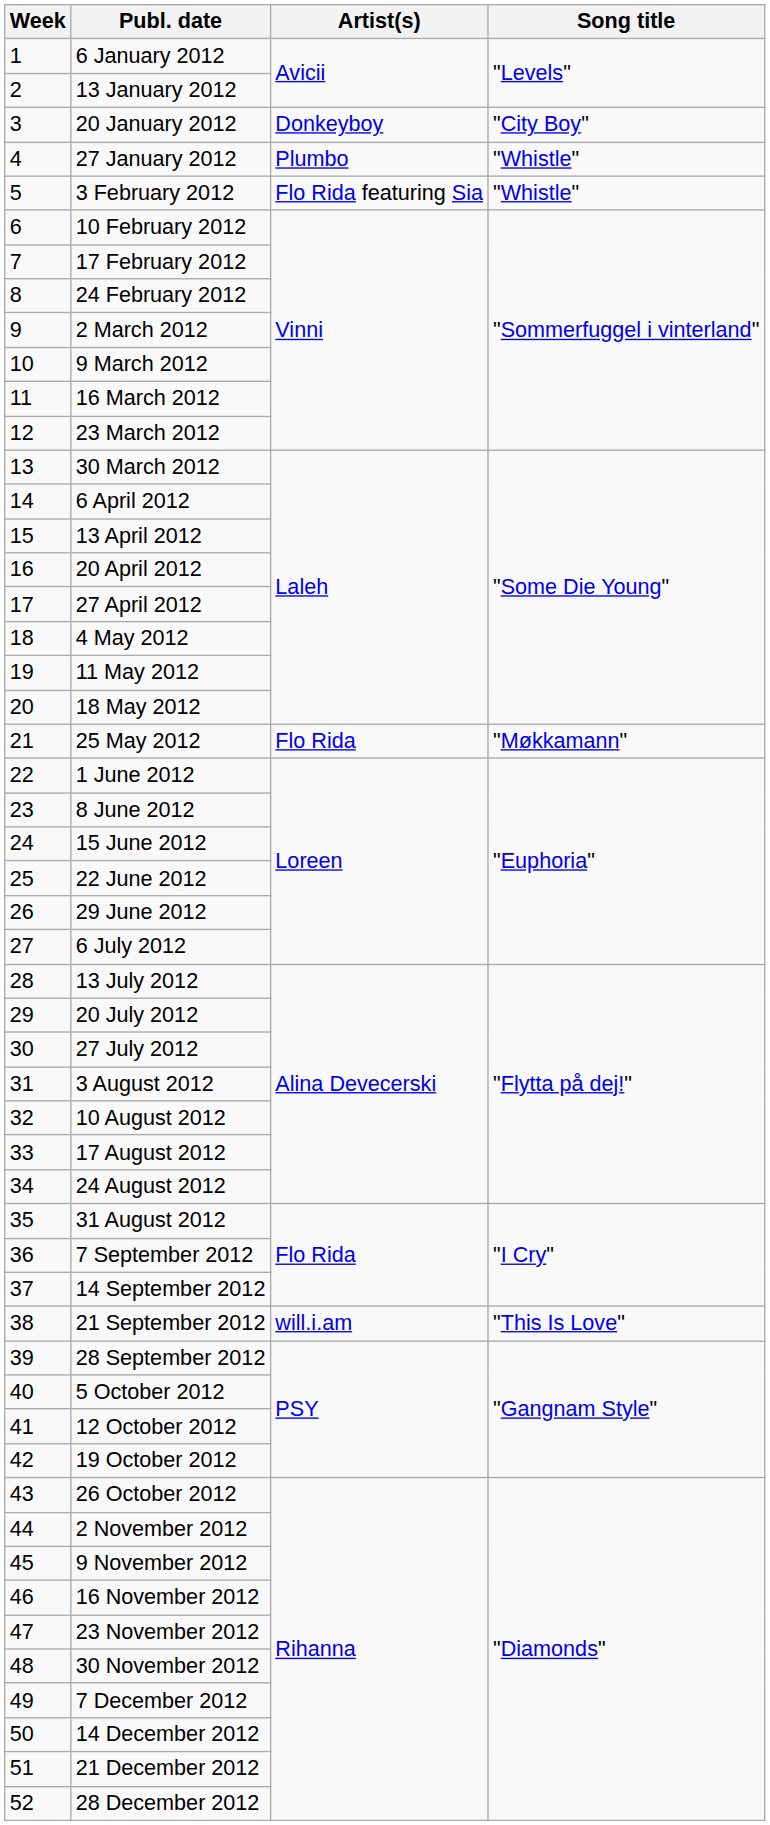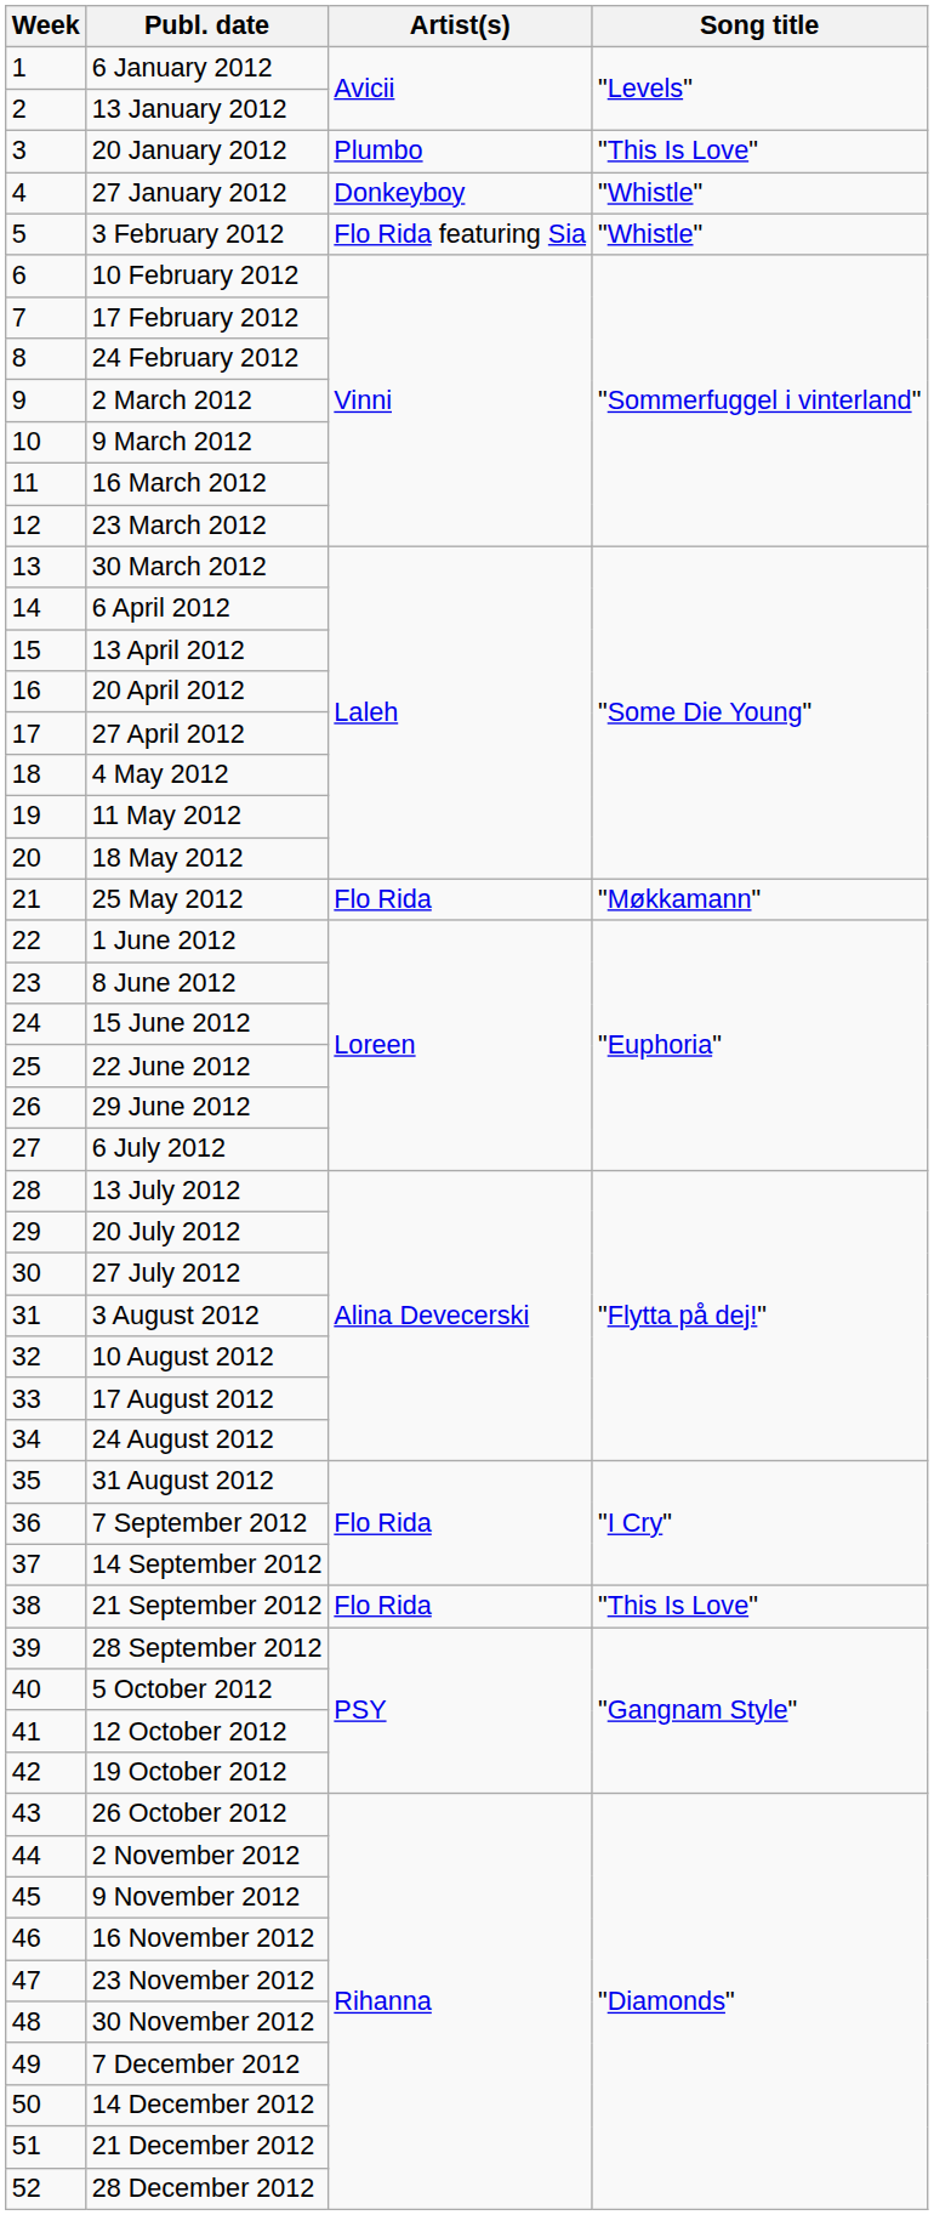 <table class="wikitable">
 <tr>
 <th>Week</th>
 <th>Publ. date</th>
 <th>Artist(s)</th>
 <th>Song title</th>
 </tr>
 <tr>
 <td>1</td>
 <td>6 January 2012</td>
 <td rowspan=2><a href='#'>Avicii</a></td>
 <td rowspan=2>"<a href='#'>Levels</a>"</td>
 </tr>
 <tr>
 <td>2</td>
 <td>13 January 2012</td>
 </tr>
 <tr>
 <td>3</td>
 <td>20 January 2012</td>
-<td><a href='#'>Donkeyboy</a></td>
-<td>"<a href='#'>City Boy</a>"</td>
+<td><a href='#'>Plumbo</a></td>
+<td>"<a href='#'>This Is Love</a>"</td>
 </tr>
 <tr>
 <td>4</td>
 <td>27 January 2012</td>
-<td><a href='#'>Plumbo</a></td>
+<td><a href='#'>Donkeyboy</a></td>
 <td>"<a href='#'>Whistle</a>"</td>
 </tr>
 <tr>
 <td>5</td>
 <td>3 February 2012</td>
 <td><a href='#'>Flo Rida</a> featuring <a href='#'>Sia</a></td>
 <td>"<a href='#'>Whistle</a>"</td>
 </tr>
 <tr>
 <td>6</td>
 <td>10 February 2012</td>
 <td rowspan=7><a href='#'>Vinni</a></td>
 <td rowspan=7>"<a href='#'>Sommerfuggel i vinterland</a>"</td>
 </tr>
 <tr>
 <td>7</td>
 <td>17 February 2012</td>
 </tr>
 <tr>
 <td>8</td>
 <td>24 February 2012</td>
 </tr>
 <tr>
 <td>9</td>
 <td>2 March 2012</td>
 </tr>
 <tr>
 <td>10</td>
 <td>9 March 2012</td>
 </tr>
 <tr>
 <td>11</td>
 <td>16 March 2012</td>
 </tr>
 <tr>
 <td>12</td>
 <td>23 March 2012</td>
 </tr>
 <tr>
 <td>13</td>
 <td>30 March 2012</td>
 <td rowspan=8><a href='#'>Laleh</a></td>
 <td rowspan=8>"<a href='#'>Some Die Young</a>"</td>
 </tr>
 <tr>
 <td>14</td>
 <td>6 April 2012</td>
 </tr>
 <tr>
 <td>15</td>
 <td>13 April 2012</td>
 </tr>
 <tr>
 <td>16</td>
 <td>20 April 2012</td>
 </tr>
 <tr>
 <td>17</td>
 <td>27 April 2012</td>
 </tr>
 <tr>
 <td>18</td>
 <td>4 May 2012</td>
 </tr>
 <tr>
 <td>19</td>
 <td>11 May 2012</td>
 </tr>
 <tr>
 <td>20</td>
 <td>18 May 2012</td>
 </tr>
 <tr>
 <td>21</td>
 <td>25 May 2012</td>
 <td><a href='#'>Flo Rida</a></td>
 <td>"<a href='#'>Møkkamann</a>"</td>
 </tr>
 <tr>
 <td>22</td>
 <td>1 June 2012</td>
 <td rowspan=6><a href='#'>Loreen</a></td>
 <td rowspan=6>"<a href='#'>Euphoria</a>"</td>
 </tr>
 <tr>
 <td>23</td>
 <td>8 June 2012</td>
 </tr>
 <tr>
 <td>24</td>
 <td>15 June 2012</td>
 </tr>
 <tr>
 <td>25</td>
 <td>22 June 2012</td>
 </tr>
 <tr>
 <td>26</td>
 <td>29 June 2012</td>
 </tr>
 <tr>
 <td>27</td>
 <td>6 July 2012</td>
 </tr>
 <tr>
 <td>28</td>
 <td>13 July 2012</td>
 <td rowspan=7><a href='#'>Alina Devecerski</a></td>
 <td rowspan=7>"<a href='#'>Flytta på dej!</a>"</td>
 </tr>
 <tr>
 <td>29</td>
 <td>20 July 2012</td>
 </tr>
 <tr>
 <td>30</td>
 <td>27 July 2012</td>
 </tr>
 <tr>
 <td>31</td>
 <td>3 August 2012</td>
 </tr>
 <tr>
 <td>32</td>
 <td>10 August 2012</td>
 </tr>
 <tr>
 <td>33</td>
 <td>17 August 2012</td>
 </tr>
 <tr>
 <td>34</td>
 <td>24 August 2012</td>
 </tr>
 <tr>
 <td>35</td>
 <td>31 August 2012</td>
 <td rowspan=3><a href='#'>Flo Rida</a></td>
 <td rowspan=3>"<a href='#'>I Cry</a>"</td>
 </tr>
 <tr>
 <td>36</td>
 <td>7 September 2012</td>
 </tr>
 <tr>
 <td>37</td>
 <td>14 September 2012</td>
 </tr>
 <tr>
 <td>38</td>
 <td>21 September 2012</td>
-<td><a href='#'>will.i.am</a></td>
+<td><a href='#'>Flo Rida</a></td>
 <td>"<a href='#'>This Is Love</a>"</td>
 </tr>
 <tr>
 <td>39</td>
 <td>28 September 2012</td>
 <td rowspan=4><a href='#'>PSY</a></td>
 <td rowspan=4>"<a href='#'>Gangnam Style</a>"</td>
 </tr>
 <tr>
 <td>40</td>
 <td>5 October 2012</td>
 </tr>
 <tr>
 <td>41</td>
 <td>12 October 2012</td>
 </tr>
 <tr>
 <td>42</td>
 <td>19 October 2012</td>
 </tr>
 <tr>
 <td>43</td>
 <td>26 October 2012</td>
 <td rowspan=10><a href='#'>Rihanna</a></td>
 <td rowspan=10>"<a href='#'>Diamonds</a>"</td>
 </tr>
 <tr>
 <td>44</td>
 <td>2 November 2012</td>
 </tr>
 <tr>
 <td>45</td>
 <td>9 November 2012</td>
 </tr>
 <tr>
 <td>46</td>
 <td>16 November 2012</td>
 </tr>
 <tr>
 <td>47</td>
 <td>23 November 2012</td>
 </tr>
 <tr>
 <td>48</td>
 <td>30 November 2012</td>
 </tr>
 <tr>
 <td>49</td>
 <td>7 December 2012</td>
 </tr>
 <tr>
 <td>50</td>
 <td>14 December 2012</td>
 </tr>
 <tr>
 <td>51</td>
 <td>21 December 2012</td>
 </tr>
 <tr>
 <td>52</td>
 <td>28 December 2012</td>
 </tr>
 </table>
